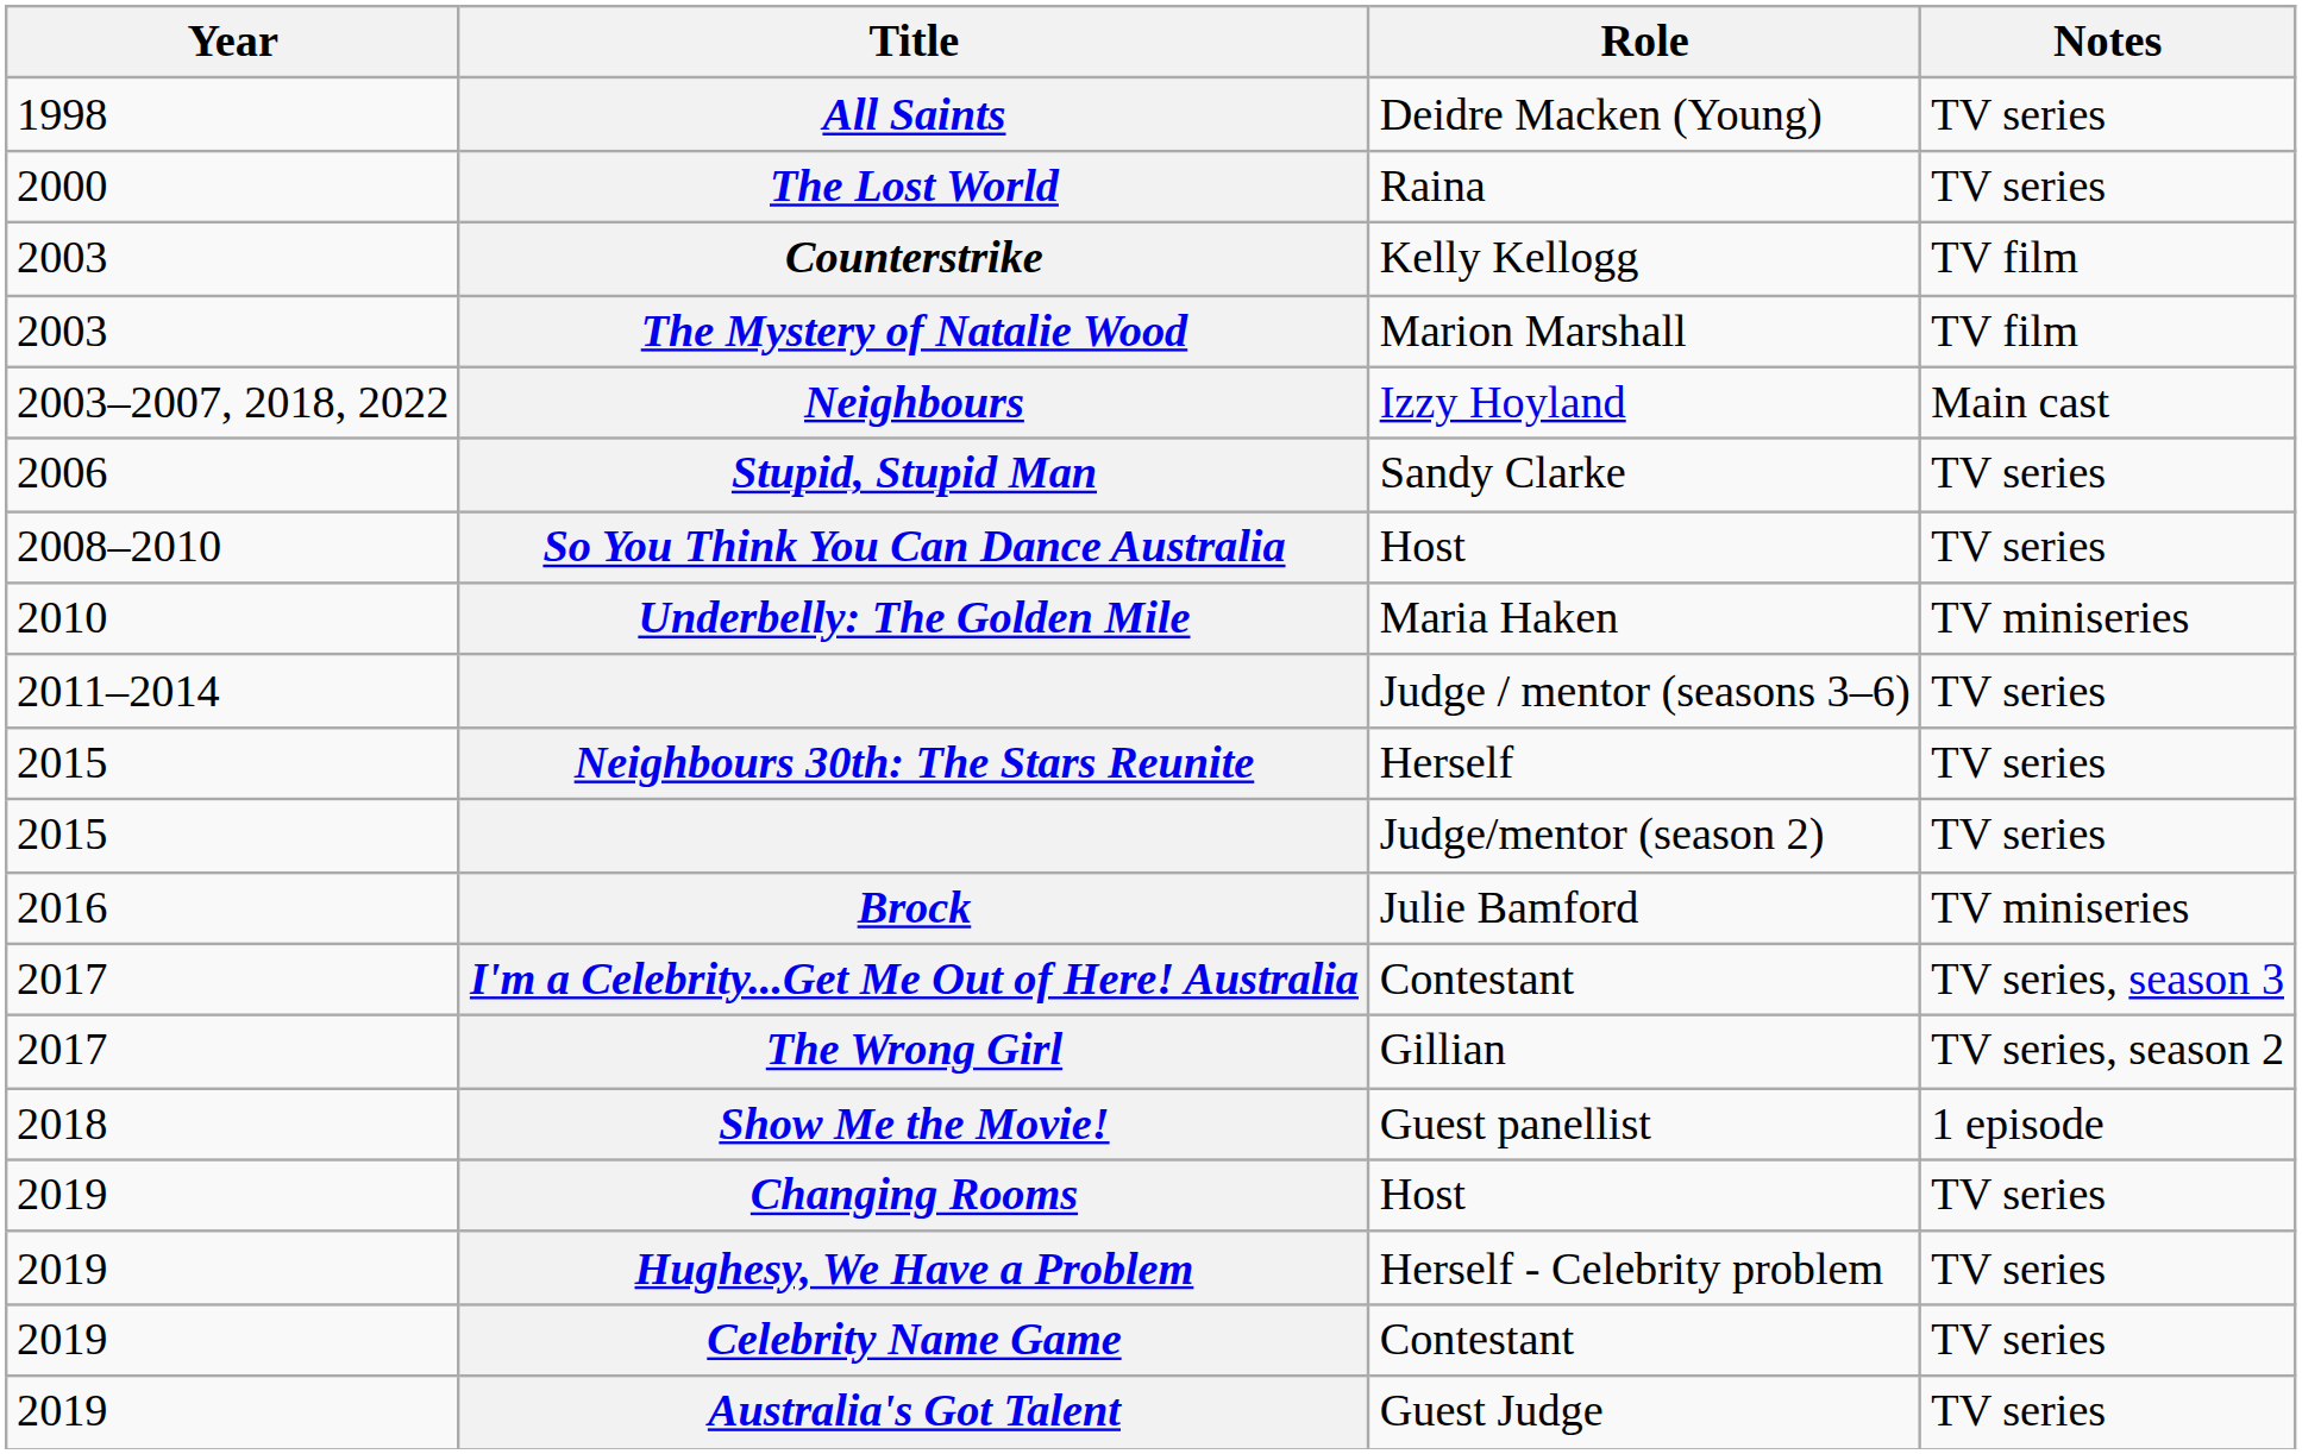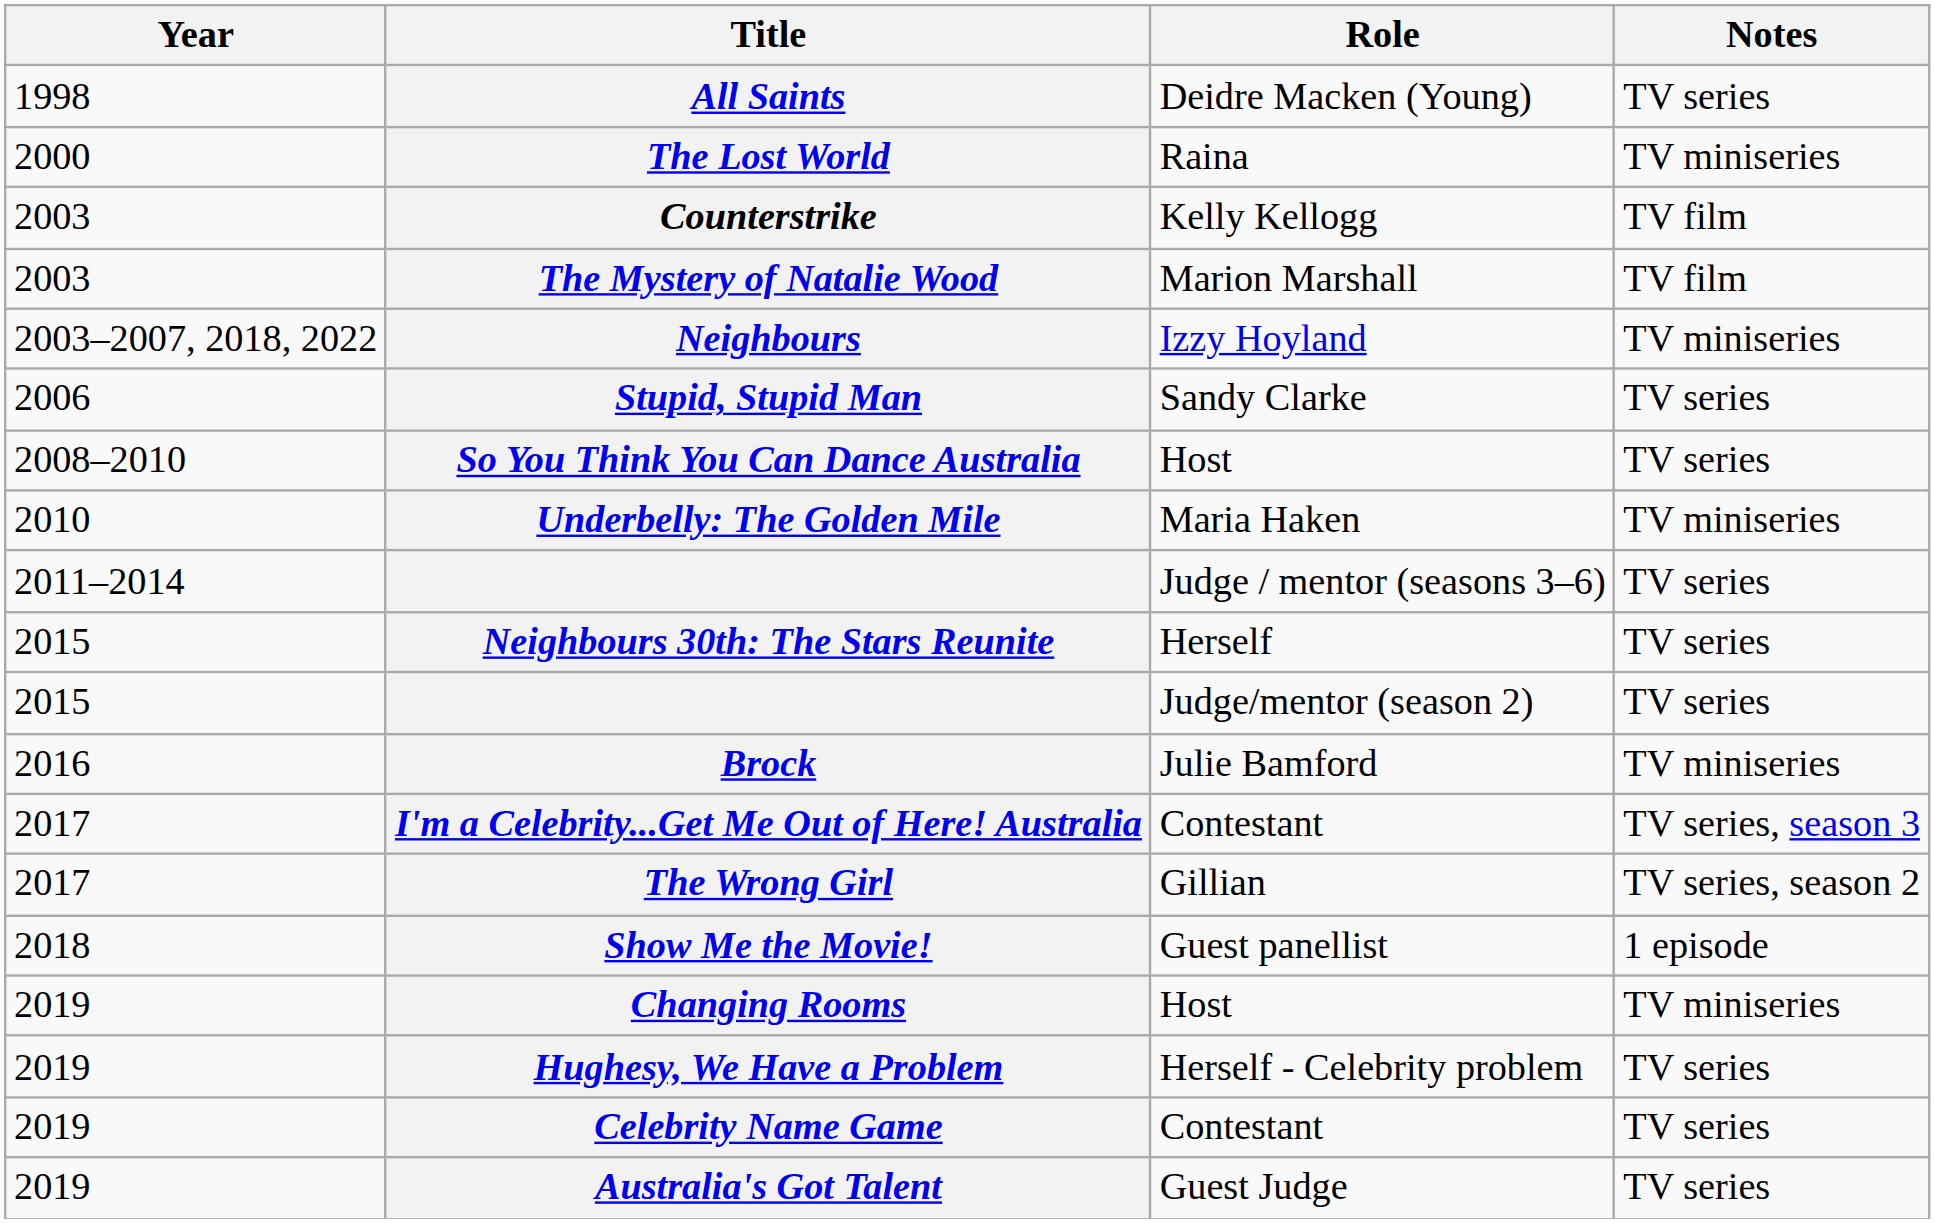 <table class="wikitable sortable plainrowheaders">
 <tr>
 <th scope="col">Year</th>
 <th scope="col">Title</th>
 <th scope="col">Role</th>
 <th scope="col">Notes</th>
 </tr>
 <tr>
 <td>1998</td>
 <th scope="row"><em><a href='#'>All Saints</a></em></th>
 <td>Deidre Macken (Young)</td>
 <td>TV series</td>
 </tr>
 <tr>
 <td>2000</td>
 <th scope="row"><em><a href='#'>The Lost World</a></em></th>
 <td>Raina</td>
-<td>TV series</td>
+<td>TV miniseries</td>
 </tr>
 <tr>
 <td>2003</td>
 <th scope="row"><em>Counterstrike</em></th>
 <td>Kelly Kellogg</td>
 <td>TV film</td>
 </tr>
 <tr>
 <td>2003</td>
 <th scope="row"><em><a href='#'>The Mystery of Natalie Wood</a></em></th>
 <td>Marion Marshall</td>
 <td>TV film</td>
 </tr>
 <tr>
 <td>2003–2007, 2018, 2022</td>
 <th scope="row"><em><a href='#'>Neighbours</a></em></th>
 <td><a href='#'>Izzy Hoyland</a></td>
-<td>Main cast</td>
+<td>TV miniseries</td>
 </tr>
 <tr>
 <td>2006</td>
 <th scope="row"><em><a href='#'>Stupid, Stupid Man</a></em></th>
 <td>Sandy Clarke</td>
 <td>TV series</td>
 </tr>
 <tr>
 <td>2008–2010</td>
 <th scope="row"><em><a href='#'>So You Think You Can Dance Australia</a></em></th>
 <td>Host</td>
 <td>TV series</td>
 </tr>
 <tr>
 <td>2010</td>
 <th scope="row"><em><a href='#'>Underbelly: The Golden Mile</a></em></th>
 <td>Maria Haken</td>
 <td>TV miniseries</td>
 </tr>
 <tr>
 <td>2011–2014</td>
 <th scope="row"><em></em></th>
 <td>Judge / mentor (seasons 3–6)</td>
 <td>TV series</td>
 </tr>
 <tr>
 <td>2015</td>
 <th scope="row"><em><a href='#'>Neighbours 30th: The Stars Reunite</a></em></th>
 <td>Herself</td>
 <td>TV series</td>
 </tr>
 <tr>
 <td>2015</td>
 <th scope="row"><em></em></th>
 <td>Judge/mentor (season 2)</td>
 <td>TV series</td>
 </tr>
 <tr>
 <td>2016</td>
 <th scope="row"><em><a href='#'>Brock</a></em></th>
 <td>Julie Bamford</td>
 <td>TV miniseries</td>
 </tr>
 <tr>
 <td>2017</td>
 <th scope="row"><em><a href='#'>I'm a Celebrity...Get Me Out of Here! Australia</a></em></th>
 <td>Contestant</td>
 <td>TV series, <a href='#'>season 3</a></td>
 </tr>
 <tr>
 <td>2017</td>
 <th scope="row"><em><a href='#'>The Wrong Girl</a></em></th>
 <td>Gillian</td>
 <td>TV series, season 2</td>
 </tr>
 <tr>
 <td>2018</td>
 <th scope="row"><em><a href='#'>Show Me the Movie!</a></em></th>
 <td>Guest panellist</td>
 <td>1 episode</td>
 </tr>
 <tr>
 <td>2019</td>
 <th scope="row"><em><a href='#'>Changing Rooms</a></em></th>
 <td>Host</td>
-<td>TV series</td>
+<td>TV miniseries</td>
 </tr>
 <tr>
 <td>2019</td>
 <th scope="row"><em><a href='#'>Hughesy, We Have a Problem</a></em></th>
 <td>Herself - Celebrity problem</td>
 <td>TV series</td>
 </tr>
 <tr>
 <td>2019</td>
 <th scope="row"><em><a href='#'>Celebrity Name Game</a></em></th>
 <td>Contestant</td>
 <td>TV series</td>
 </tr>
 <tr>
 <td>2019</td>
 <th scope="row"><em><a href='#'>Australia's Got Talent</a></em></th>
 <td>Guest Judge</td>
 <td>TV series</td>
 </tr>
 </table>
